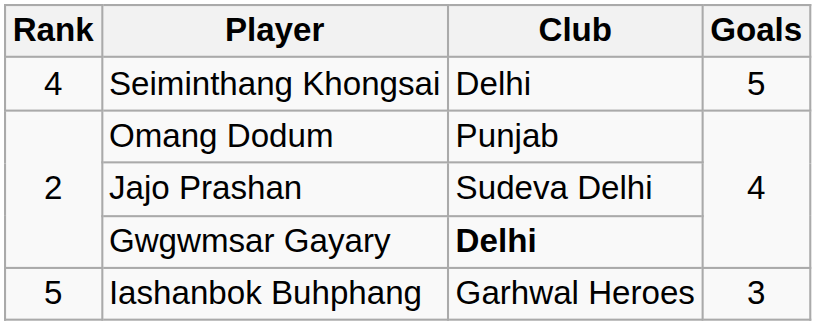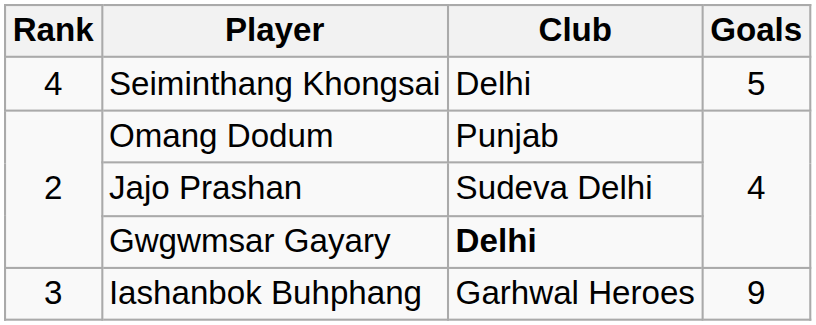 <table class="wikitable" style="text-align:center">
 <tr>
 <th>Rank</th>
 <th>Player</th>
 <th>Club</th>
 <th>Goals</th>
 </tr>
 <tr>
 <td>4</td>
 <td align="left">Seiminthang Khongsai</td>
 <td align="left">Delhi</td>
 <td>5</td>
 </tr>
 <tr>
 <td rowspan="3">2</td>
 <td align="left">Omang Dodum</td>
 <td align="left">Punjab</td>
 <td rowspan="3">4</td>
 </tr>
 <tr>
 <td align="left">Jajo Prashan</td>
 <td align="left">Sudeva Delhi</td>
 </tr>
 <tr>
 <td align="left">Gwgwmsar Gayary</td>
 <td align="left"><strong>Delhi</strong></td>
 </tr>
 <tr>
-<td>5</td>
+<td>3</td>
 <td align="left">Iashanbok Buhphang</td>
 <td align="left">Garhwal Heroes</td>
-<td>3</td>
+<td>9</td>
 </tr>
 </table>
